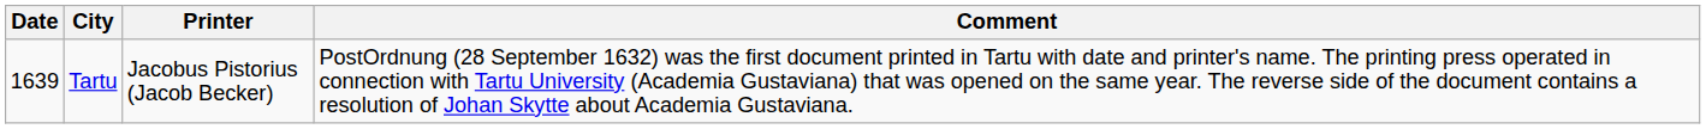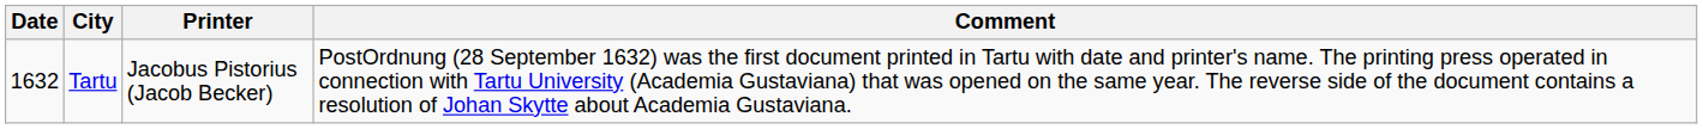 <table class="wikitable">
 <tr>
 <th>Date</th>
 <th>City</th>
 <th>Printer</th>
 <th>Comment</th>
 </tr>
 <tr>
-<td>1639</td>
+<td>1632</td>
 <td><a href='#'>Tartu</a></td>
 <td>Jacobus Pistorius (Jacob Becker)</td>
 <td>PostOrdnung (28 September 1632) was the first document printed in Tartu with date and printer's name. The printing press operated in connection with <a href='#'>Tartu University</a> (Academia Gustaviana) that was opened on the same year. The reverse side of the document contains a resolution of <a href='#'>Johan Skytte</a> about Academia Gustaviana.</td>
 </tr>
 </table>
